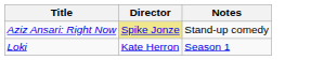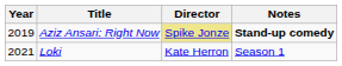 <table class="wikitable">
 <tr>
+<th>Year</th>
 <th>Title</th>
 <th>Director</th>
 <th>Notes</th>
 </tr>
 <tr>
+<td>2019</td>
 <td><em><a href='#'>Aziz Ansari: Right Now</a></em></td>
 <td style="background: khaki;"><a href='#'>Spike Jonze</a></td>
-<td>Stand-up comedy</td>
+<td><strong>Stand-up comedy</strong></td>
 </tr>
 <tr>
+<td>2021</td>
 <td><em><a href='#'>Loki</a></em></td>
 <td><a href='#'>Kate Herron</a></td>
 <td><a href='#'>Season 1</a></td>
 </tr>
 </table>
